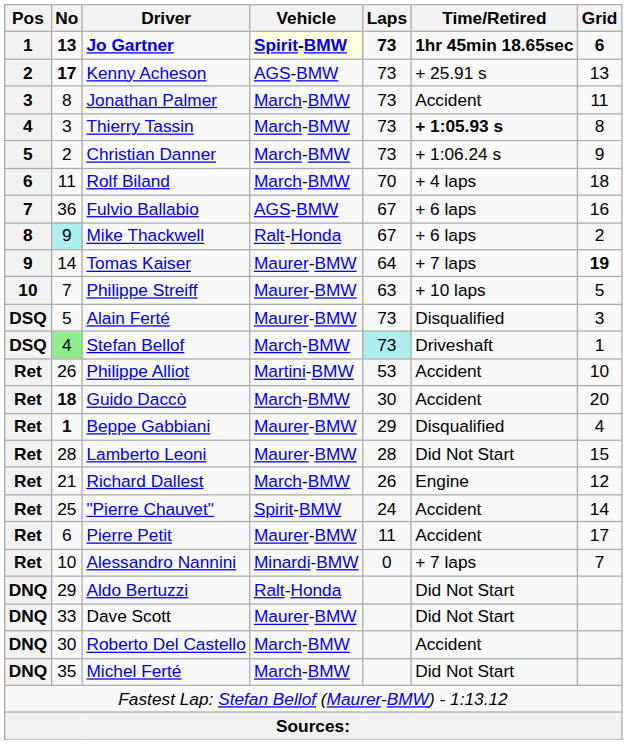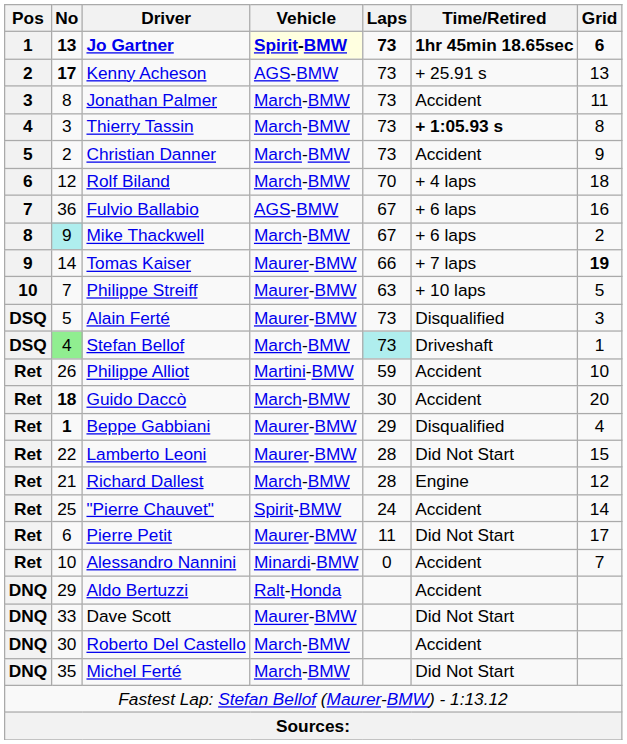 <table class="wikitable" style="font-size: 85%;">
 <tr>
 <th>Pos</th>
 <th>No</th>
 <th>Driver</th>
 <th>Vehicle</th>
 <th>Laps</th>
 <th>Time/Retired</th>
 <th>Grid</th>
 </tr>
 <tr>
 <th>1</th>
 <td style="text-align:center;"><strong>13</strong></td>
 <td> <strong><a href='#'>Jo Gartner</a></strong></td>
 <td style="background: lightyellow;"><strong><a href='#'>Spirit</a>-<a href='#'>BMW</a></strong></td>
 <td style="text-align:center;"><strong>73</strong></td>
 <td><strong>1hr 45min 18.65sec</strong></td>
 <td style="text-align:center;"><strong>6</strong></td>
 </tr>
 <tr>
 <th>2</th>
 <td style="text-align:center;"><strong>17</strong></td>
 <td> <a href='#'>Kenny Acheson</a></td>
 <td><a href='#'>AGS</a>-<a href='#'>BMW</a></td>
 <td style="text-align:center;">73</td>
 <td>+ 25.91 s</td>
 <td style="text-align:center;">13</td>
 </tr>
 <tr>
 <th>3</th>
 <td style="text-align:center;">8</td>
 <td> <a href='#'>Jonathan Palmer</a></td>
 <td><a href='#'>March</a>-<a href='#'>BMW</a></td>
 <td style="text-align:center;">73</td>
 <td>Accident</td>
 <td style="text-align:center;">11</td>
 </tr>
 <tr>
 <th>4</th>
 <td style="text-align:center;">3</td>
 <td> <a href='#'>Thierry Tassin</a></td>
 <td><a href='#'>March</a>-<a href='#'>BMW</a></td>
 <td style="text-align:center;">73</td>
 <td><strong>+ 1:05.93 s</strong></td>
 <td style="text-align:center;">8</td>
 </tr>
 <tr>
 <th>5</th>
 <td style="text-align:center;">2</td>
 <td> <a href='#'>Christian Danner</a></td>
 <td><a href='#'>March</a>-<a href='#'>BMW</a></td>
 <td style="text-align:center;">73</td>
-<td>+ 1:06.24 s</td>
+<td>Accident</td>
 <td style="text-align:center;">9</td>
 </tr>
 <tr>
 <th>6</th>
-<td style="text-align:center;">11</td>
+<td style="text-align:center;">12</td>
 <td> <a href='#'>Rolf Biland</a></td>
 <td><a href='#'>March</a>-<a href='#'>BMW</a></td>
 <td style="text-align:center;">70</td>
 <td>+ 4 laps</td>
 <td style="text-align:center;">18</td>
 </tr>
 <tr>
 <th>7</th>
 <td style="text-align:center;">36</td>
 <td> <a href='#'>Fulvio Ballabio</a></td>
 <td><a href='#'>AGS</a>-<a href='#'>BMW</a></td>
 <td style="text-align:center;">67</td>
 <td>+ 6 laps</td>
 <td style="text-align:center;">16</td>
 </tr>
 <tr>
 <th>8</th>
 <td style="background: paleturquoise; text-align:center;">9</td>
 <td> <a href='#'>Mike Thackwell</a></td>
-<td><a href='#'>Ralt</a>-<a href='#'>Honda</a></td>
+<td><a href='#'>March</a>-<a href='#'>BMW</a></td>
 <td style="text-align:center;">67</td>
 <td>+ 6 laps</td>
 <td style="text-align:center;">2</td>
 </tr>
 <tr>
 <th>9</th>
 <td style="text-align:center;">14</td>
 <td> <a href='#'>Tomas Kaiser</a></td>
 <td><a href='#'>Maurer</a>-<a href='#'>BMW</a></td>
-<td style="text-align:center;">64</td>
+<td style="text-align:center;">66</td>
 <td>+ 7 laps</td>
 <td style="text-align:center;"><strong>19</strong></td>
 </tr>
 <tr>
 <th>10</th>
 <td style="text-align:center;">7</td>
 <td> <a href='#'>Philippe Streiff</a></td>
 <td><a href='#'>Maurer</a>-<a href='#'>BMW</a></td>
 <td style="text-align:center;">63</td>
 <td>+ 10 laps</td>
 <td style="text-align:center;">5</td>
 </tr>
 <tr>
 <th>DSQ</th>
 <td style="text-align:center;">5</td>
 <td> <a href='#'>Alain Ferté</a></td>
 <td><a href='#'>Maurer</a>-<a href='#'>BMW</a></td>
 <td style="text-align:center;">73</td>
 <td>Disqualified</td>
 <td style="text-align:center;">3</td>
 </tr>
 <tr>
 <th>DSQ</th>
 <td style="background: lightgreen; text-align:center;">4</td>
 <td> <a href='#'>Stefan Bellof</a></td>
 <td><a href='#'>March</a>-<a href='#'>BMW</a></td>
 <td style="background: paleturquoise; text-align:center;">73</td>
 <td>Driveshaft</td>
 <td style="text-align:center;">1</td>
 </tr>
 <tr>
 <th>Ret</th>
 <td style="text-align:center;">26</td>
 <td> <a href='#'>Philippe Alliot</a></td>
 <td><a href='#'>Martini</a>-<a href='#'>BMW</a></td>
-<td style="text-align:center;">53</td>
+<td style="text-align:center;">59</td>
 <td>Accident</td>
 <td style="text-align:center;">10</td>
 </tr>
 <tr>
 <th>Ret</th>
 <td style="text-align:center;"><strong>18</strong></td>
 <td> <a href='#'>Guido Daccò</a></td>
 <td><a href='#'>March</a>-<a href='#'>BMW</a></td>
 <td style="text-align:center;">30</td>
 <td>Accident</td>
 <td style="text-align:center;">20</td>
 </tr>
 <tr>
 <th>Ret</th>
 <td style="text-align:center;"><strong>1</strong></td>
 <td> <a href='#'>Beppe Gabbiani</a></td>
 <td><a href='#'>Maurer</a>-<a href='#'>BMW</a></td>
 <td style="text-align:center;">29</td>
 <td>Disqualified</td>
 <td style="text-align:center;">4</td>
 </tr>
 <tr>
 <th>Ret</th>
-<td style="text-align:center;">28</td>
+<td style="text-align:center;">22</td>
 <td> <a href='#'>Lamberto Leoni</a></td>
 <td><a href='#'>Maurer</a>-<a href='#'>BMW</a></td>
 <td style="text-align:center;">28</td>
 <td>Did Not Start</td>
 <td style="text-align:center;">15</td>
 </tr>
 <tr>
 <th>Ret</th>
 <td style="text-align:center;">21</td>
 <td> <a href='#'>Richard Dallest</a></td>
 <td><a href='#'>March</a>-<a href='#'>BMW</a></td>
-<td style="text-align:center;">26</td>
+<td style="text-align:center;">28</td>
 <td>Engine</td>
 <td style="text-align:center;">12</td>
 </tr>
 <tr>
 <th>Ret</th>
 <td style="text-align:center;">25</td>
 <td> <a href='#'>"Pierre Chauvet"</a></td>
 <td><a href='#'>Spirit</a>-<a href='#'>BMW</a></td>
 <td style="text-align:center;">24</td>
 <td>Accident</td>
 <td style="text-align:center;">14</td>
 </tr>
 <tr>
 <th>Ret</th>
 <td style="text-align:center;">6</td>
 <td> <a href='#'>Pierre Petit</a></td>
 <td><a href='#'>Maurer</a>-<a href='#'>BMW</a></td>
 <td style="text-align:center;">11</td>
-<td>Accident</td>
+<td>Did Not Start</td>
 <td style="text-align:center;">17</td>
 </tr>
 <tr>
 <th>Ret</th>
 <td style="text-align:center;">10</td>
 <td> <a href='#'>Alessandro Nannini</a></td>
 <td><a href='#'>Minardi</a>-<a href='#'>BMW</a></td>
 <td style="text-align:center;">0</td>
-<td>+ 7 laps</td>
+<td>Accident</td>
 <td style="text-align:center;">7</td>
 </tr>
 <tr>
 <th>DNQ</th>
 <td style="text-align:center;">29</td>
 <td> <a href='#'>Aldo Bertuzzi</a></td>
 <td><a href='#'>Ralt</a>-<a href='#'>Honda</a></td>
 <td></td>
-<td>Did Not Start</td>
+<td>Accident</td>
 <td></td>
 </tr>
 <tr>
 <th>DNQ</th>
 <td style="text-align:center;">33</td>
 <td> Dave Scott</td>
 <td><a href='#'>Maurer</a>-<a href='#'>BMW</a></td>
 <td></td>
 <td>Did Not Start</td>
 <td></td>
 </tr>
 <tr>
 <th>DNQ</th>
 <td style="text-align:center;">30</td>
 <td> <a href='#'>Roberto Del Castello</a></td>
 <td><a href='#'>March</a>-<a href='#'>BMW</a></td>
 <td></td>
 <td>Accident</td>
 <td></td>
 </tr>
 <tr>
 <th>DNQ</th>
 <td style="text-align:center;">35</td>
 <td> <a href='#'>Michel Ferté</a></td>
 <td><a href='#'>March</a>-<a href='#'>BMW</a></td>
 <td></td>
 <td>Did Not Start</td>
 <td></td>
 </tr>
 <tr>
 <td colspan="8" style="text-align:center;"><em>Fastest Lap: <a href='#'>Stefan Bellof</a> (<a href='#'>Maurer</a>-<a href='#'>BMW</a>) - 1:13.12</em></td>
 </tr>
 <tr>
 <th colspan="8">Sources:</th>
 </tr>
 </table>
